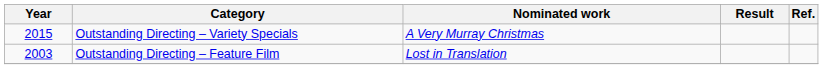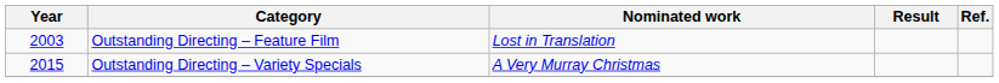 <table class=wikitable>
 <tr>
 <th scope="col" style="width:5em;">Year</th>
 <th scope="col" style="width:26em;">Category</th>
 <th scope="col" style="width:25em;">Nominated work</th>
 <th scope="col" style="width:5em;">Result</th>
 <th>Ref.</th>
 </tr>
 <tr>
+<td style="text-align:center;"><a href='#'>2003</a></td>
+<td><a href='#'>Outstanding Directing – Feature Film</a></td>
+<td><em><a href='#'>Lost in Translation</a></em></td>
+<td></td>
+<td></td>
+</tr>
+<tr>
 <td style="text-align:center;"><a href='#'>2015</a></td>
 <td><a href='#'>Outstanding Directing – Variety Specials</a></td>
 <td><em><a href='#'>A Very Murray Christmas</a></em></td>
 <td></td>
 <td></td>
 </tr>
 <tr>
-<td style="text-align:center;"><a href='#'>2003</a></td>
-<td><a href='#'>Outstanding Directing – Feature Film</a></td>
-<td><em><a href='#'>Lost in Translation</a></em></td>
-<td></td>
-<td></td>
-</tr>
-<tr>
 </tr>
 </table>
